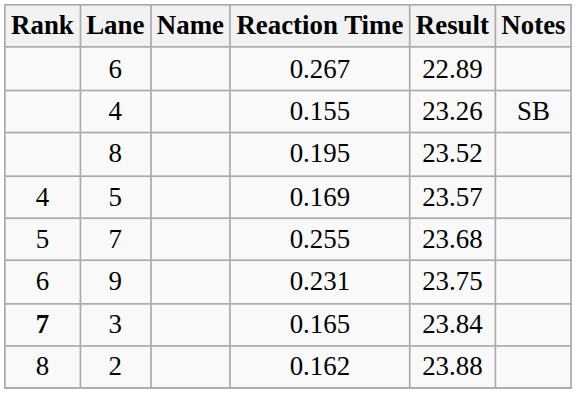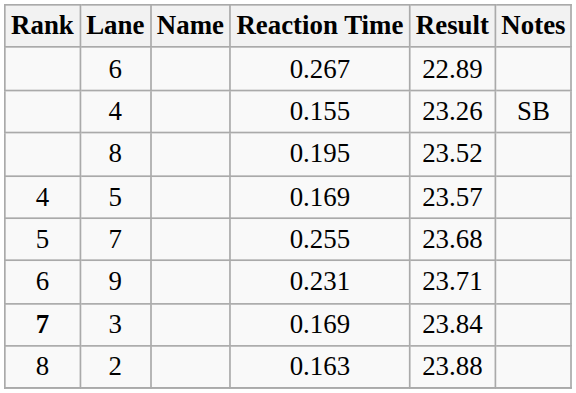 <table class="wikitable" style="text-align:center">
 <tr>
 <th>Rank</th>
 <th>Lane</th>
 <th>Name</th>
 <th>Reaction Time</th>
 <th>Result</th>
 <th>Notes</th>
 </tr>
 <tr>
 <td></td>
 <td>6</td>
 <td align="left"></td>
 <td>0.267</td>
 <td>22.89</td>
 <td></td>
 </tr>
 <tr>
 <td></td>
 <td>4</td>
 <td align="left"></td>
 <td>0.155</td>
 <td>23.26</td>
 <td>SB</td>
 </tr>
 <tr>
 <td></td>
 <td>8</td>
 <td align="left"></td>
 <td>0.195</td>
 <td>23.52</td>
 <td></td>
 </tr>
 <tr>
 <td>4</td>
 <td>5</td>
 <td align="left"></td>
 <td>0.169</td>
 <td>23.57</td>
 <td></td>
 </tr>
 <tr>
 <td>5</td>
 <td>7</td>
 <td align="left"></td>
 <td>0.255</td>
 <td>23.68</td>
 <td></td>
 </tr>
 <tr>
 <td>6</td>
 <td>9</td>
 <td align="left"></td>
 <td>0.231</td>
-<td>23.75</td>
+<td>23.71</td>
 <td></td>
 </tr>
 <tr>
 <td><strong>7</strong></td>
 <td>3</td>
 <td align="left"></td>
-<td>0.165</td>
+<td>0.169</td>
 <td>23.84</td>
 <td></td>
 </tr>
 <tr>
 <td>8</td>
 <td>2</td>
 <td align="left"></td>
-<td>0.162</td>
+<td>0.163</td>
 <td>23.88</td>
 <td></td>
 </tr>
 <tr>
 </tr>
 </table>
